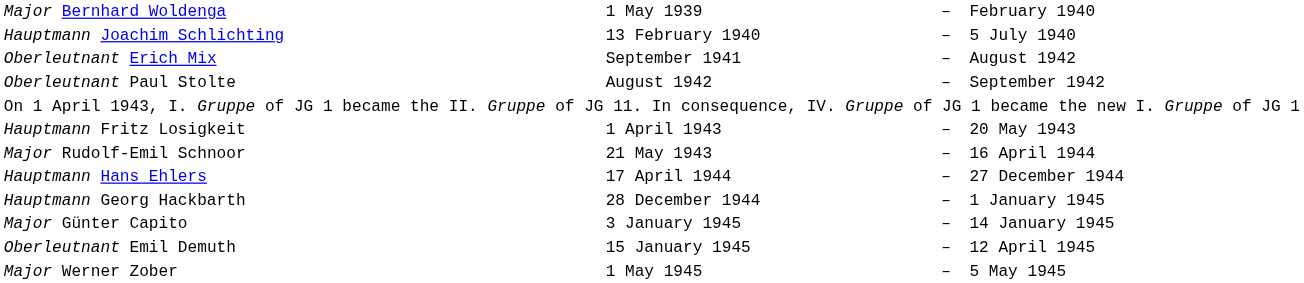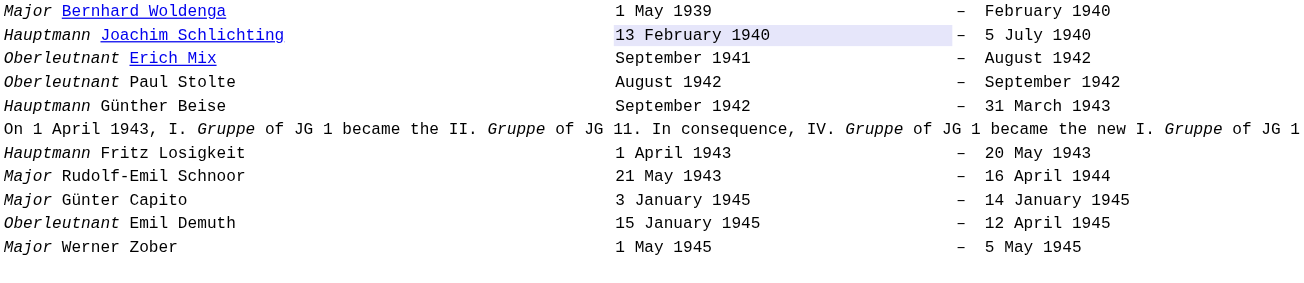 <table>
 <tr>
 <td><em>Major</em> <a href='#'>Bernhard Woldenga</a></td>
 <td>1 May 1939</td>
 <td>–</td>
 <td>February 1940</td>
 </tr>
 <tr>
 <td><em>Hauptmann</em> <a href='#'>Joachim Schlichting</a></td>
-<td>13 February 1940</td>
+<td style="background: lavender;">13 February 1940</td>
 <td>–</td>
 <td>5 July 1940</td>
 </tr>
 <tr>
 <td><em>Oberleutnant</em> <a href='#'>Erich Mix</a></td>
 <td>September 1941</td>
 <td>–</td>
 <td>August 1942</td>
 </tr>
 <tr>
 <td><em>Oberleutnant</em> Paul Stolte</td>
 <td>August 1942</td>
 <td>–</td>
 <td>September 1942</td>
 </tr>
 <tr>
+<td><em>Hauptmann</em> Günther Beise</td>
+<td>September 1942</td>
+<td>–</td>
+<td>31 March 1943</td>
+</tr>
+<tr>
 <td colspan="4">On 1 April 1943, I. <em>Gruppe</em> of JG 1 became the II. <em>Gruppe</em> of JG 11. In consequence, IV. <em>Gruppe</em> of JG 1 became the new I. <em>Gruppe</em> of JG 1</td>
 </tr>
 <tr>
 <td><em>Hauptmann</em> Fritz Losigkeit</td>
 <td>1 April 1943</td>
 <td>–</td>
 <td>20 May 1943</td>
 </tr>
 <tr>
 <td><em>Major</em> Rudolf-Emil Schnoor</td>
 <td>21 May 1943</td>
 <td>–</td>
 <td>16 April 1944</td>
-</tr>
-<tr>
-<td><em>Hauptmann</em> <a href='#'>Hans Ehlers</a></td>
-<td>17 April 1944</td>
-<td>–</td>
-<td>27 December 1944</td>
-</tr>
-<tr>
-<td><em>Hauptmann</em> Georg Hackbarth</td>
-<td>28 December 1944</td>
-<td>–</td>
-<td>1 January 1945</td>
 </tr>
 <tr>
 <td><em>Major</em> Günter Capito</td>
 <td>3 January 1945</td>
 <td>–</td>
 <td>14 January 1945</td>
 </tr>
 <tr>
 <td><em>Oberleutnant</em> Emil Demuth</td>
 <td>15 January 1945</td>
 <td>–</td>
 <td>12 April 1945</td>
 </tr>
 <tr>
 <td><em>Major</em> Werner Zober</td>
 <td>1 May 1945</td>
 <td>–</td>
 <td>5 May 1945</td>
 </tr>
 </table>
